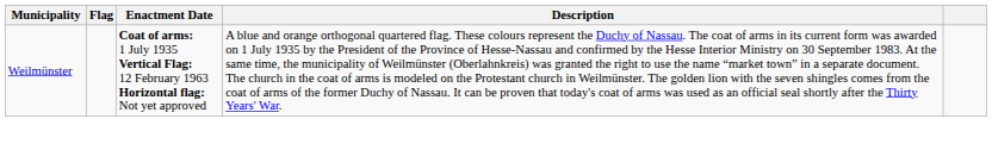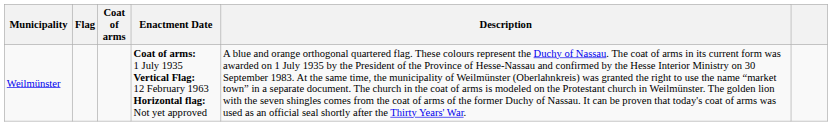 <table class="wikitable">
 <tr>
 <th style="width:12ch;">Municipality</th>
 <th>Flag</th>
+<th>Coat of arms</th>
 <th style="width:16ch;">Enactment Date</th>
 <th>Description</th>
 <th style="width:6ch;"></th>
 </tr>
 <tr>
 <td><a href='#'>Weilmünster</a></td>
 <td></td>
+<td></td>
 <td><strong>Coat of arms:</strong><br>1 July 1935<br><strong>Vertical Flag:</strong><br>12 February 1963<br><strong>Horizontal flag:</strong><br>Not yet approved</td>
 <td>A blue and orange orthogonal quartered flag. These colours represent the <a href='#'>Duchy of Nassau</a>. The coat of arms in its current form was awarded on 1 July 1935 by the President of the Province of Hesse-Nassau and confirmed by the Hesse Interior Ministry on 30 September 1983. At the same time, the municipality of Weilmünster (Oberlahnkreis) was granted the right to use the name “market town” in a separate document. The church in the coat of arms is modeled on the Protestant church in Weilmünster. The golden lion with the seven shingles comes from the coat of arms of the former Duchy of Nassau. It can be proven that today's coat of arms was used as an official seal shortly after the <a href='#'>Thirty Years' War</a>.</td>
 <td></td>
 </tr>
 </table>
